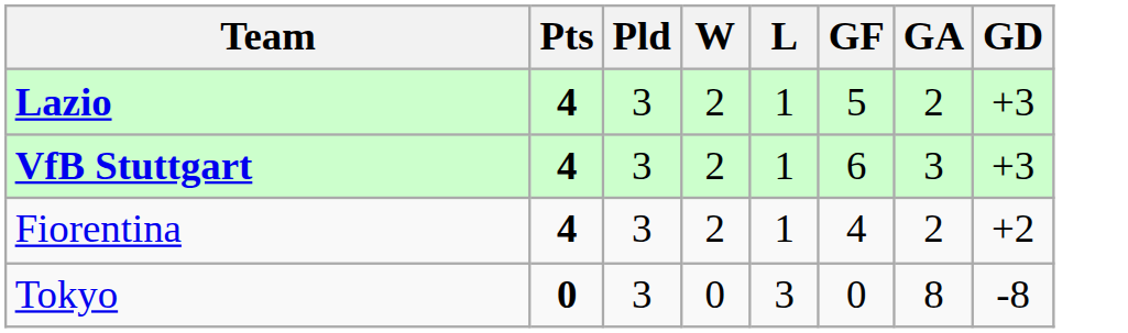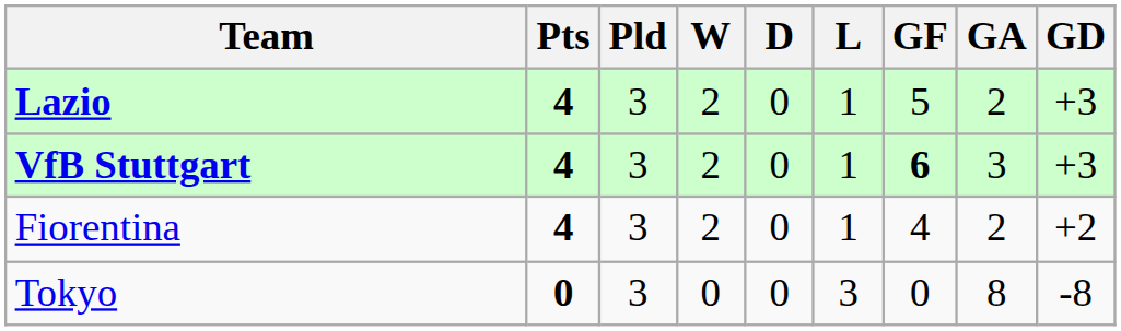 <table class="wikitable" style="text-align:center;">
 <tr>
 <th width=200>Team</th>
 <th width=20>Pts</th>
 <th width=20>Pld</th>
 <th width=20>W</th>
+<th width=20>D</th>
 <th width=20>L</th>
 <th width=20>GF</th>
 <th width=20>GA</th>
 <th width=20>GD</th>
 </tr>
 <tr style="background:#ccffcc">
 <td style="text-align:left"><strong> <a href='#'>Lazio</a></strong></td>
 <td><strong>4</strong></td>
 <td>3</td>
 <td>2</td>
+<td>0</td>
 <td>1</td>
 <td>5</td>
 <td>2</td>
 <td>+3</td>
 </tr>
 <tr style="background:#ccffcc">
 <td style="text-align:left"><strong> <a href='#'>VfB Stuttgart</a></strong></td>
 <td><strong>4</strong></td>
 <td>3</td>
 <td>2</td>
+<td>0</td>
 <td>1</td>
-<td>6</td>
+<td><strong>6</strong></td>
 <td>3</td>
 <td>+3</td>
 </tr>
 <tr>
 <td style="text-align:left"> <a href='#'>Fiorentina</a></td>
 <td><strong>4</strong></td>
 <td>3</td>
 <td>2</td>
+<td>0</td>
 <td>1</td>
 <td>4</td>
 <td>2</td>
 <td>+2</td>
 </tr>
 <tr>
 <td style="text-align:left"> <a href='#'>Tokyo</a></td>
 <td><strong>0</strong></td>
 <td>3</td>
 <td>0</td>
+<td>0</td>
 <td>3</td>
 <td>0</td>
 <td>8</td>
 <td>-8</td>
 </tr>
 </table>
